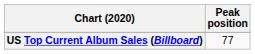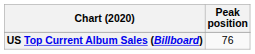 <table class="wikitable sortable plainrowheaders" style="text-align:center">
 <tr>
 <th scope="col">Chart (2020)</th>
 <th scope="col">Peak<br>position</th>
 </tr>
 <tr>
 </tr>
 <tr>
 </tr>
 <tr>
 <th scope="row">US <a href='#'>Top Current Album Sales</a> (<em><a href='#'>Billboard</a></em>)</th>
-<td>77</td>
+<td>76</td>
 </tr>
 </table>
